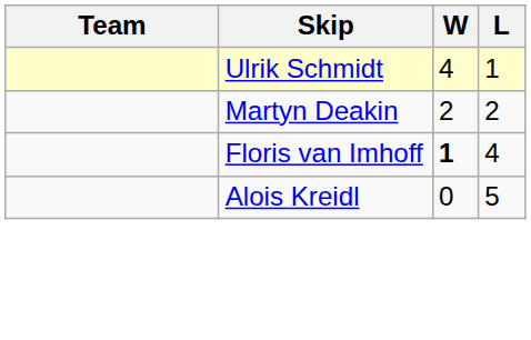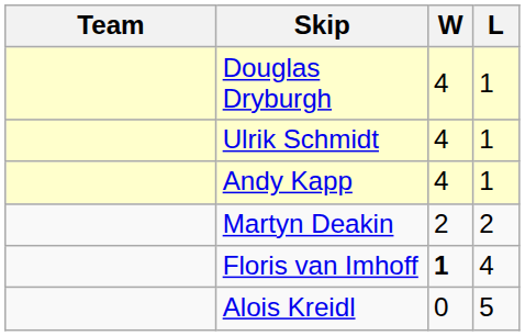 <table class="wikitable">
 <tr>
 <th width="120">Team</th>
 <th width="120">Skip</th>
 <th width="20">W</th>
 <th width="20">L</th>
 </tr>
 <tr bgcolor="#ffffcc">
 <td></td>
+<td><a href='#'>Douglas Dryburgh</a></td>
+<td>4</td>
+<td>1</td>
+</tr>
+<tr bgcolor="#ffffcc">
+<td></td>
 <td><a href='#'>Ulrik Schmidt</a></td>
+<td>4</td>
+<td>1</td>
+</tr>
+<tr bgcolor="#ffffcc">
+<td></td>
+<td><a href='#'>Andy Kapp</a></td>
 <td>4</td>
 <td>1</td>
 </tr>
 <tr>
 <td></td>
 <td><a href='#'>Martyn Deakin</a></td>
 <td>2</td>
 <td>2</td>
 </tr>
 <tr>
 <td></td>
 <td><a href='#'>Floris van Imhoff</a></td>
 <td><strong>1</strong></td>
 <td>4</td>
 </tr>
 <tr>
 <td></td>
 <td><a href='#'>Alois Kreidl</a></td>
 <td>0</td>
 <td>5</td>
 </tr>
 </table>
